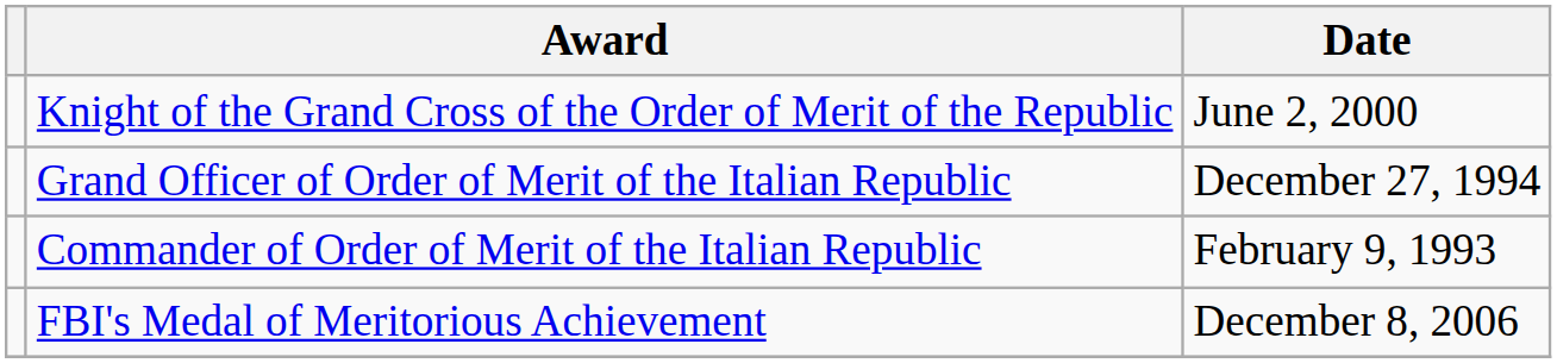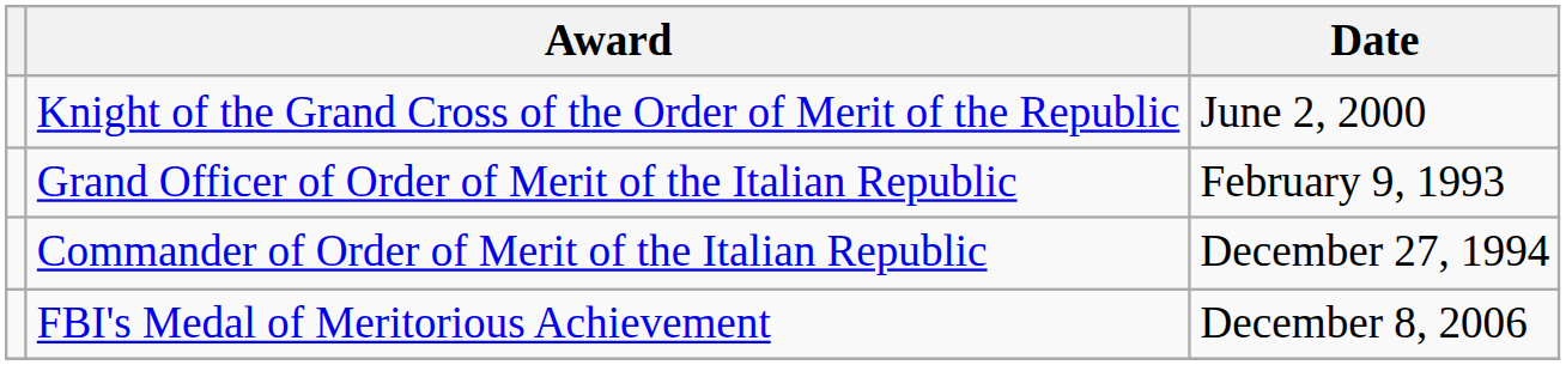 <table class="wikitable">
 <tr>
 <th></th>
 <th>Award</th>
 <th>Date</th>
 </tr>
 <tr>
 <td></td>
 <td><a href='#'>Knight of the Grand Cross of the Order of Merit of the Republic</a></td>
 <td>June 2, 2000 </td>
 </tr>
 <tr>
 <td></td>
 <td><a href='#'>Grand Officer of Order of Merit of the Italian Republic</a></td>
-<td>December 27, 1994 </td>
+<td>February 9, 1993 </td>
 </tr>
 <tr>
 <td></td>
 <td><a href='#'>Commander of Order of Merit of the Italian Republic</a></td>
-<td>February 9, 1993 </td>
+<td>December 27, 1994 </td>
 </tr>
 <tr>
 <td></td>
 <td><a href='#'>FBI's Medal of Meritorious Achievement</a></td>
 <td>December 8, 2006 </td>
 </tr>
 <tr>
 </tr>
 </table>
